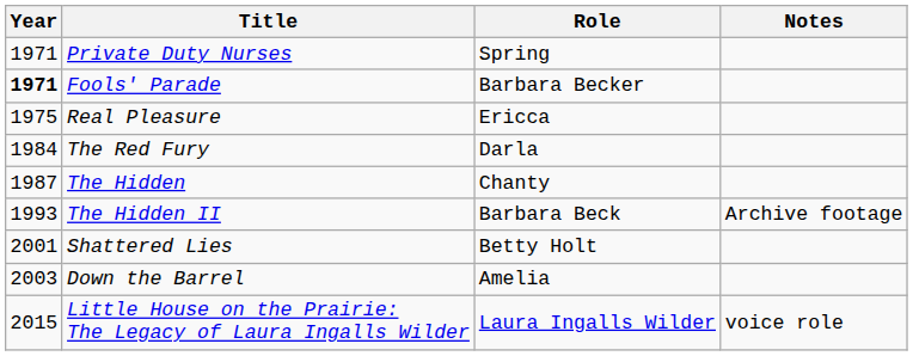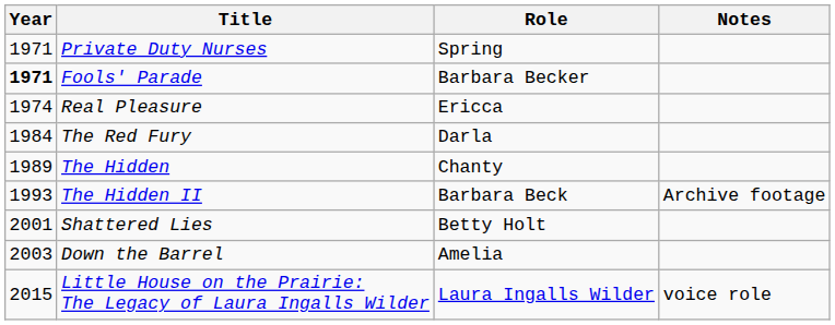 <table class="wikitable sortable">
 <tr>
 <th>Year</th>
 <th>Title</th>
 <th>Role</th>
 <th>Notes</th>
 </tr>
 <tr>
 <td>1971</td>
 <td><em><a href='#'>Private Duty Nurses</a></em></td>
 <td>Spring</td>
 <td></td>
 </tr>
 <tr>
 <td><strong>1971</strong></td>
 <td><em><a href='#'>Fools' Parade</a></em></td>
 <td>Barbara Becker</td>
 <td></td>
 </tr>
 <tr>
-<td>1975</td>
+<td>1974</td>
 <td><em>Real Pleasure</em></td>
 <td>Ericca</td>
 <td></td>
 </tr>
 <tr>
 <td>1984</td>
 <td><em>The Red Fury</em></td>
 <td>Darla</td>
 <td></td>
 </tr>
 <tr>
-<td>1987</td>
+<td>1989</td>
 <td><a href='#'><em>The Hidden</em></a></td>
 <td>Chanty</td>
 <td></td>
 </tr>
 <tr>
 <td>1993</td>
 <td><em><a href='#'>The Hidden II</a></em></td>
 <td>Barbara Beck</td>
 <td>Archive footage</td>
 </tr>
 <tr>
 <td>2001</td>
 <td><em>Shattered Lies</em></td>
 <td>Betty Holt</td>
 <td></td>
 </tr>
 <tr>
 <td>2003</td>
 <td><em>Down the Barrel</em></td>
 <td>Amelia</td>
 <td></td>
 </tr>
 <tr>
 <td>2015</td>
 <td><em><a href='#'>Little House on the Prairie:<br>The Legacy of Laura Ingalls Wilder</a></em></td>
 <td><a href='#'>Laura Ingalls Wilder</a></td>
 <td>voice role</td>
 </tr>
 </table>
